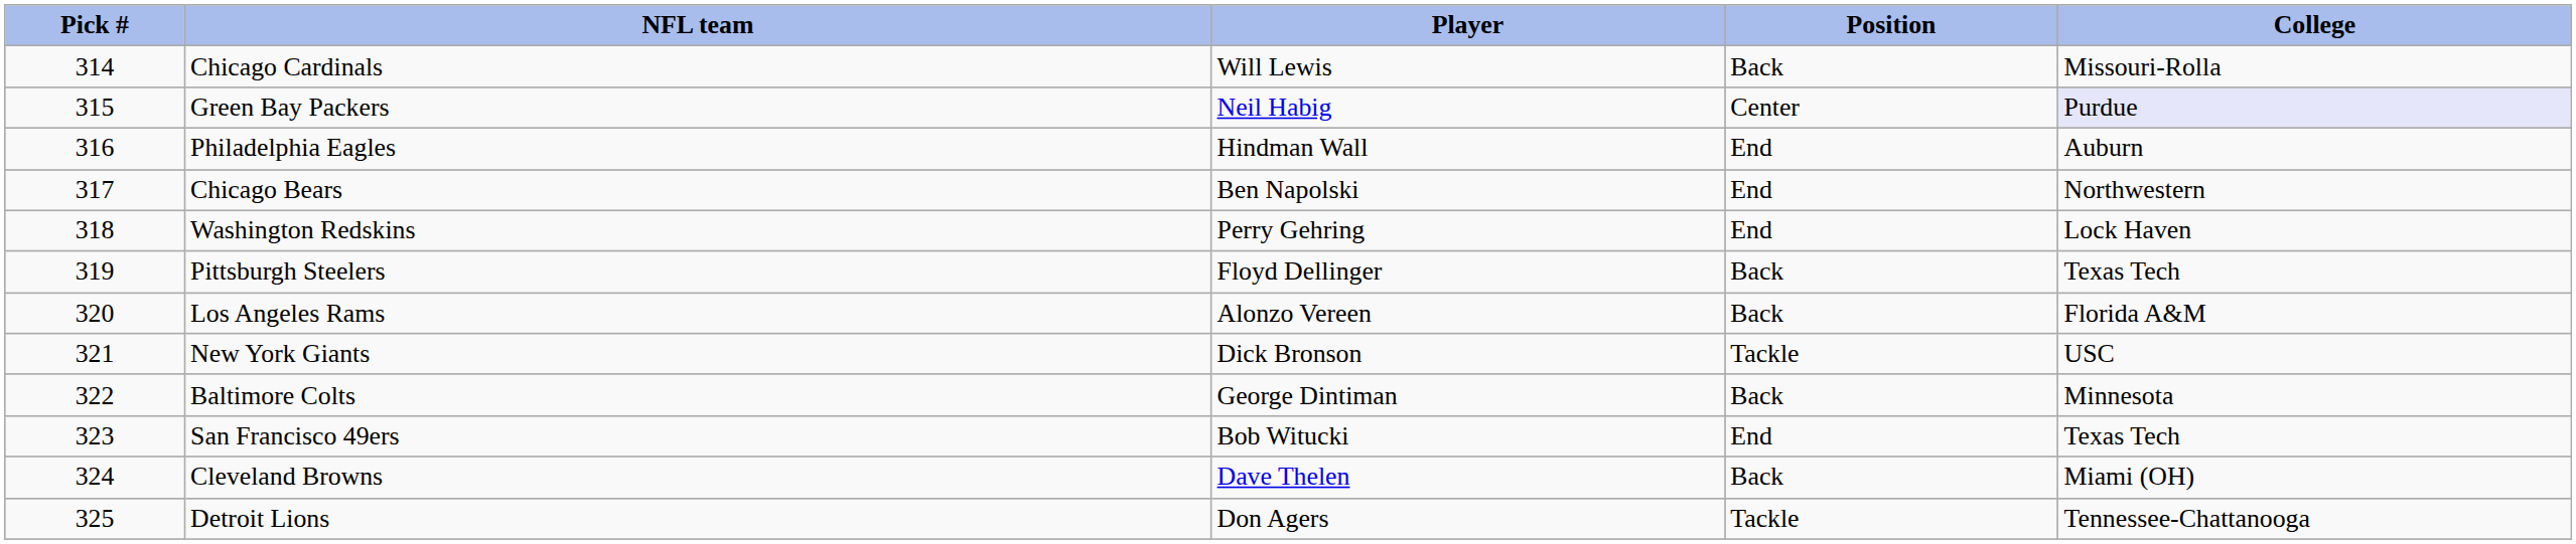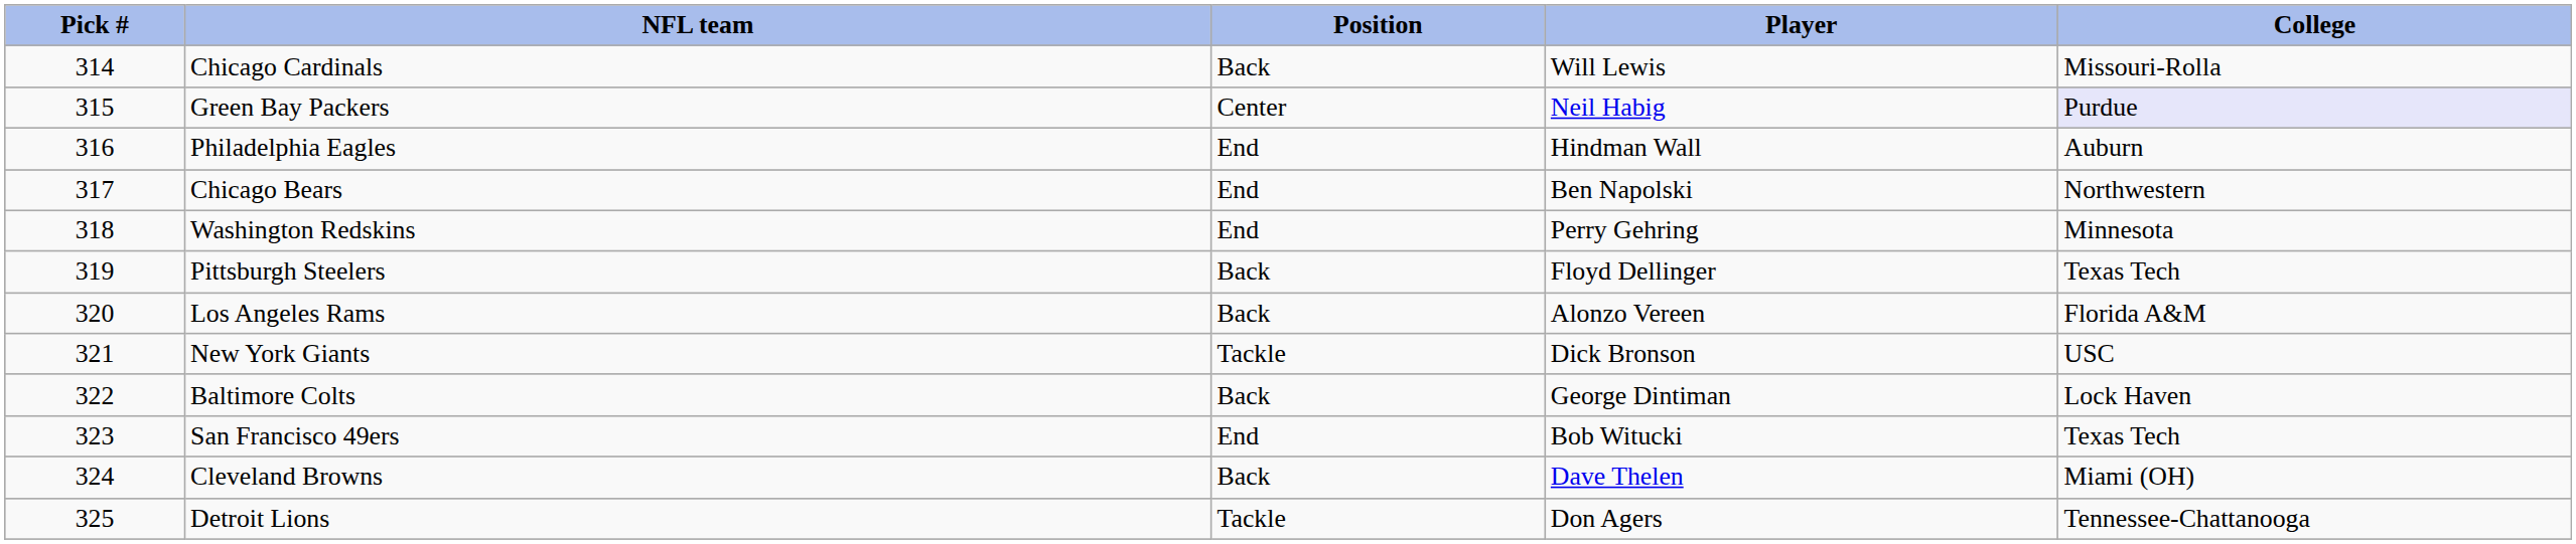 <table class="wikitable sortable sortable" style="width: 100%">
 <tr>
 <th style="background:#A8BDEC;" width=7%>Pick #</th>
 <th width=40% style="background:#A8BDEC;">NFL team</th>
+<th width=13% style="background:#A8BDEC;">Position</th>
 <th width=20% style="background:#A8BDEC;">Player</th>
-<th width=13% style="background:#A8BDEC;">Position</th>
 <th style="background:#A8BDEC;">College</th>
 </tr>
 <tr>
 <td align=center>314</td>
 <td>Chicago Cardinals</td>
+<td>Back</td>
 <td>Will Lewis</td>
-<td>Back</td>
 <td>Missouri-Rolla</td>
 </tr>
 <tr>
 <td align=center>315</td>
 <td>Green Bay Packers</td>
+<td>Center</td>
 <td><a href='#'>Neil Habig</a></td>
-<td>Center</td>
 <td style="background: lavender;">Purdue</td>
 </tr>
 <tr>
 <td align=center>316</td>
 <td>Philadelphia Eagles</td>
+<td>End</td>
 <td>Hindman Wall</td>
-<td>End</td>
 <td>Auburn</td>
 </tr>
 <tr>
 <td align=center>317</td>
 <td>Chicago Bears</td>
+<td>End</td>
 <td>Ben Napolski</td>
-<td>End</td>
 <td>Northwestern</td>
 </tr>
 <tr>
 <td align=center>318</td>
 <td>Washington Redskins</td>
+<td>End</td>
 <td>Perry Gehring</td>
-<td>End</td>
-<td>Lock Haven</td>
+<td>Minnesota</td>
 </tr>
 <tr>
 <td align=center>319</td>
 <td>Pittsburgh Steelers</td>
+<td>Back</td>
 <td>Floyd Dellinger</td>
-<td>Back</td>
 <td>Texas Tech</td>
 </tr>
 <tr>
 <td align=center>320</td>
 <td>Los Angeles Rams</td>
+<td>Back</td>
 <td>Alonzo Vereen</td>
-<td>Back</td>
 <td>Florida A&M</td>
 </tr>
 <tr>
 <td align=center>321</td>
 <td>New York Giants</td>
+<td>Tackle</td>
 <td>Dick Bronson</td>
-<td>Tackle</td>
 <td>USC</td>
 </tr>
 <tr>
 <td align=center>322</td>
 <td>Baltimore Colts</td>
+<td>Back</td>
 <td>George Dintiman</td>
-<td>Back</td>
-<td>Minnesota</td>
+<td>Lock Haven</td>
 </tr>
 <tr>
 <td align=center>323</td>
 <td>San Francisco 49ers</td>
+<td>End</td>
 <td>Bob Witucki</td>
-<td>End</td>
 <td>Texas Tech</td>
 </tr>
 <tr>
 <td align=center>324</td>
 <td>Cleveland Browns</td>
+<td>Back</td>
 <td><a href='#'>Dave Thelen</a></td>
-<td>Back</td>
 <td>Miami (OH)</td>
 </tr>
 <tr>
 <td align=center>325</td>
 <td>Detroit Lions</td>
+<td>Tackle</td>
 <td>Don Agers</td>
-<td>Tackle</td>
 <td>Tennessee-Chattanooga</td>
 </tr>
 </table>
